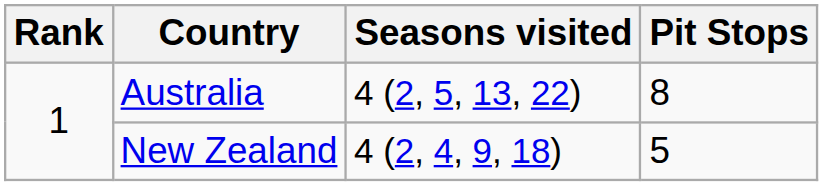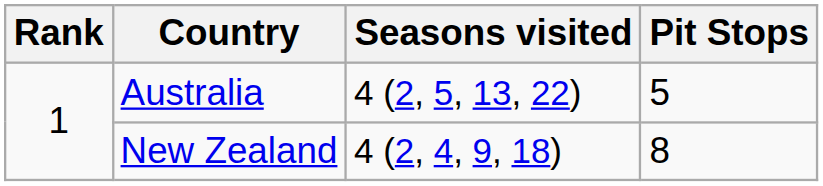 <table class="wikitable">
 <tr>
 <th>Rank</th>
 <th>Country</th>
 <th>Seasons visited</th>
 <th>Pit Stops</th>
 </tr>
 <tr>
 <td rowspan="2" style="text-align:center;">1</td>
 <td><a href='#'>Australia</a></td>
 <td style="font-size:95%">4 (<a href='#'>2</a>, <a href='#'>5</a>, <a href='#'>13</a>, <a href='#'>22</a>)</td>
-<td>8</td>
+<td>5</td>
 </tr>
 <tr>
 <td><a href='#'>New Zealand</a></td>
 <td style="font-size:95%">4 (<a href='#'>2</a>, <a href='#'>4</a>, <a href='#'>9</a>, <a href='#'>18</a>)</td>
-<td>5</td>
+<td>8</td>
 </tr>
 </table>
